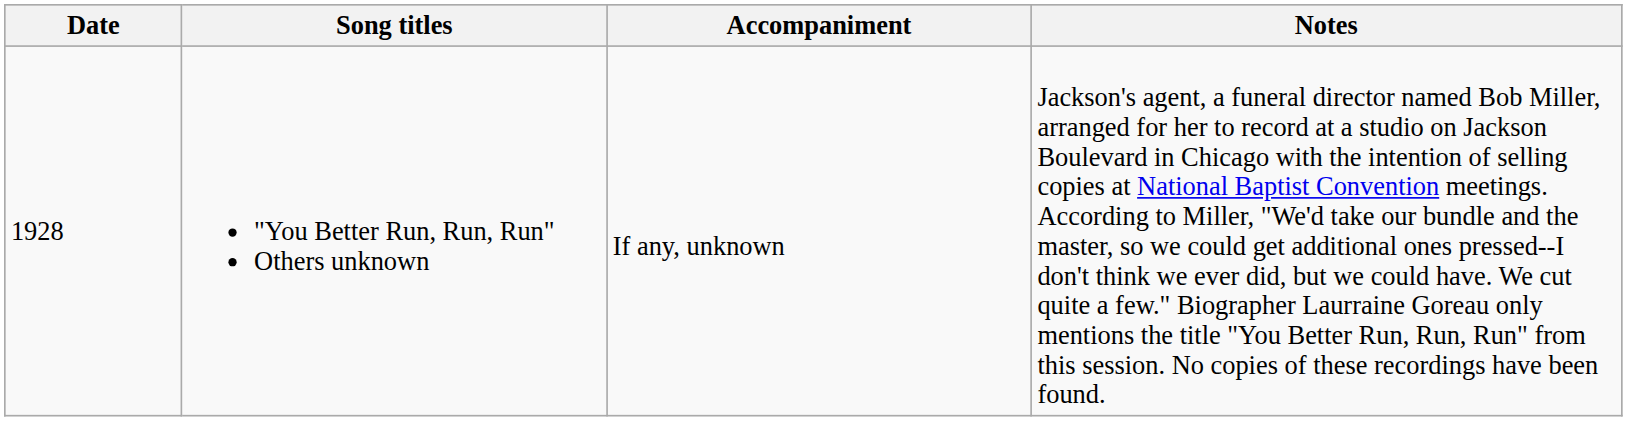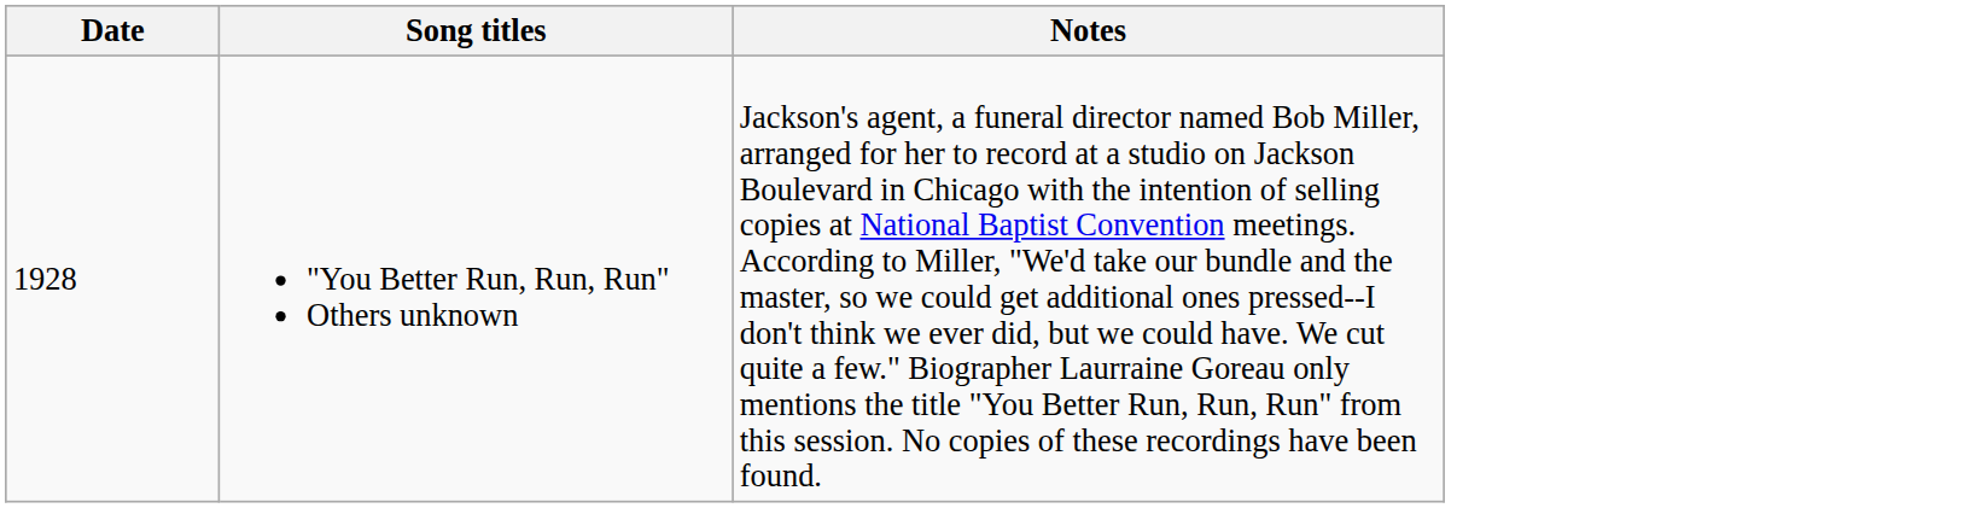 <table class="wikitable">
 <tr>
 <th scope="col" style="width: 100px;">Date</th>
 <th scope="col" style="width: 250px;">Song titles</th>
-<th scope="col" style="width: 250px;">Accompaniment</th>
 <th scope="col" style="width: 350px;">Notes</th>
 </tr>
 <tr>
 <td>1928</td>
 <td><br><ul><li>"You Better Run, Run, Run"</li><li>Others unknown</li></ul></td>
-<td><br>If any, unknown</td>
 <td><br>Jackson's agent, a funeral director named Bob Miller, arranged for her to record at a studio on Jackson Boulevard in Chicago with the intention of selling copies at <a href='#'>National Baptist Convention</a> meetings. According to Miller, "We'd take our bundle and the master, so we could get additional ones pressed--I don't think we ever did, but we could have. We cut quite a few." Biographer Laurraine Goreau only mentions the title "You Better Run, Run, Run" from this session. No copies of these recordings have been found.</td>
 </tr>
 </table>
